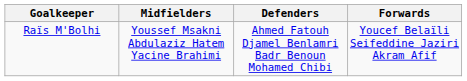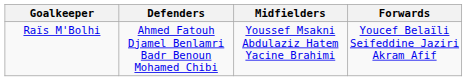 <table class="wikitable" style="margin:auto;text-align:center">
 <tr>
 <th style="width:25%;">Goalkeeper</th>
+<th style="width:25%;">Defenders</th>
 <th style="width:25%;">Midfielders</th>
-<th style="width:25%;">Defenders</th>
 <th style="width:25%;">Forwards</th>
 </tr>
 <tr style="vertical-align:top;">
 <td> <a href='#'>Raïs M'Bolhi</a></td>
+<td> <a href='#'>Ahmed Fatouh</a><br> <a href='#'>Djamel Benlamri</a><br> <a href='#'>Badr Benoun</a><br> <a href='#'>Mohamed Chibi</a></td>
 <td> <a href='#'>Youssef Msakni</a><br> <a href='#'>Abdulaziz Hatem</a><br> <a href='#'>Yacine Brahimi</a></td>
-<td> <a href='#'>Ahmed Fatouh</a><br> <a href='#'>Djamel Benlamri</a><br> <a href='#'>Badr Benoun</a><br> <a href='#'>Mohamed Chibi</a></td>
 <td> <a href='#'>Youcef Belaïli</a><br> <a href='#'>Seifeddine Jaziri</a><br> <a href='#'>Akram Afif</a></td>
 </tr>
 </table>
